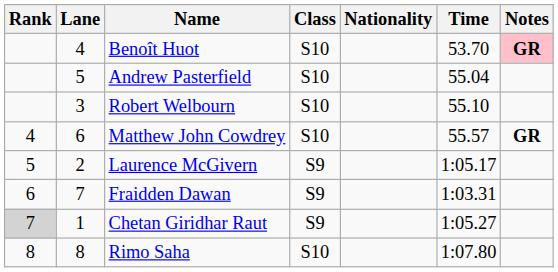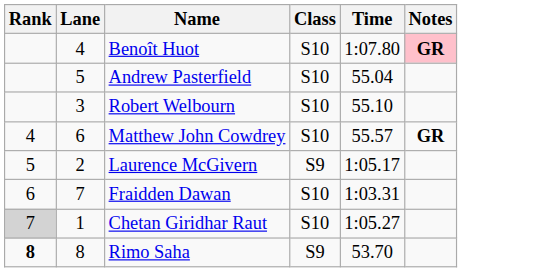 <table class="wikitable sortable" style="text-align:center">
 <tr>
 <th>Rank</th>
 <th>Lane</th>
 <th>Name</th>
 <th>Class</th>
-<th>Nationality</th>
 <th>Time</th>
 <th>Notes</th>
 </tr>
 <tr>
 <td></td>
 <td>4</td>
 <td align=left><a href='#'>Benoît Huot</a></td>
 <td>S10</td>
-<td align=left></td>
-<td>53.70</td>
+<td>1:07.80</td>
 <td style="background: pink;"><strong>GR</strong></td>
 </tr>
 <tr>
 <td></td>
 <td>5</td>
 <td align=left><a href='#'>Andrew Pasterfield</a></td>
 <td>S10</td>
-<td align=left></td>
 <td>55.04</td>
 <td></td>
 </tr>
 <tr>
 <td></td>
 <td>3</td>
 <td align=left><a href='#'>Robert Welbourn</a></td>
 <td>S10</td>
-<td align=left></td>
 <td>55.10</td>
 <td></td>
 </tr>
 <tr>
 <td>4</td>
 <td>6</td>
 <td align=left><a href='#'>Matthew John Cowdrey</a></td>
 <td>S10</td>
-<td align=left></td>
 <td>55.57</td>
 <td><strong>GR</strong></td>
 </tr>
 <tr>
 <td>5</td>
 <td>2</td>
 <td align=left><a href='#'>Laurence McGivern</a></td>
 <td>S9</td>
-<td align=left></td>
 <td>1:05.17</td>
 <td></td>
 </tr>
 <tr>
 <td>6</td>
 <td>7</td>
 <td align=left><a href='#'>Fraidden Dawan</a></td>
-<td>S9</td>
-<td align=left></td>
+<td>S10</td>
 <td>1:03.31</td>
 <td></td>
 </tr>
 <tr>
 <td style="background: lightgrey;">7</td>
 <td>1</td>
 <td align=left><a href='#'>Chetan Giridhar Raut</a></td>
-<td>S9</td>
-<td align=left></td>
+<td>S10</td>
 <td>1:05.27</td>
 <td></td>
 </tr>
 <tr>
-<td>8</td>
+<td><strong>8</strong></td>
 <td>8</td>
 <td align=left><a href='#'>Rimo Saha</a></td>
-<td>S10</td>
-<td align=left></td>
-<td>1:07.80</td>
+<td>S9</td>
+<td>53.70</td>
 <td></td>
 </tr>
 </table>
